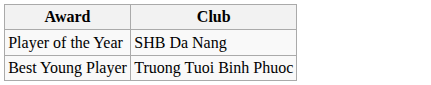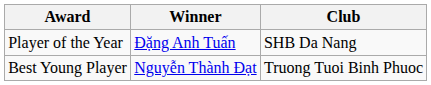 <table class="wikitable">
 <tr>
 <th>Award</th>
+<th>Winner</th>
 <th>Club</th>
 </tr>
 <tr>
 <td>Player of the Year</td>
+<td> <a href='#'>Đặng Anh Tuấn</a></td>
 <td>SHB Da Nang</td>
 </tr>
 <tr>
 <td>Best Young Player</td>
+<td> <a href='#'>Nguyễn Thành Đạt</a></td>
 <td>Truong Tuoi Binh Phuoc</td>
 </tr>
 </table>
